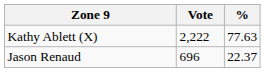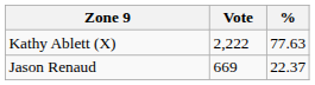 <table class="wikitable">
 <tr>
 <th width="200px">Zone 9</th>
 <th width="50px">Vote</th>
 <th width="30px">%</th>
 </tr>
 <tr>
 <td>Kathy Ablett (X)</td>
 <td>2,222</td>
 <td>77.63</td>
 </tr>
 <tr>
 <td>Jason Renaud</td>
-<td>696</td>
+<td>669</td>
 <td>22.37</td>
 </tr>
 </table>
